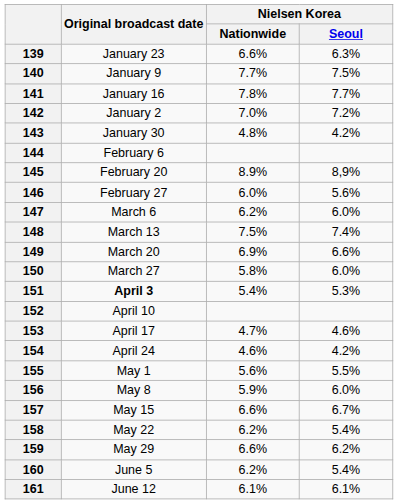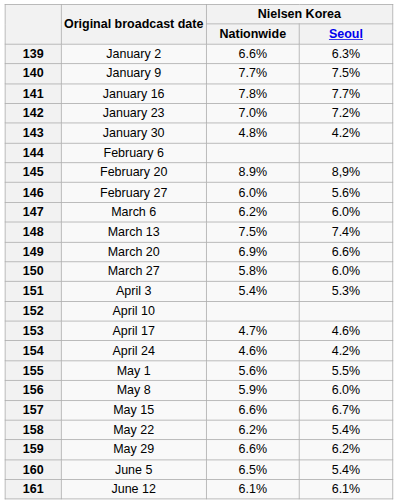 <table class="wikitable sortable" style="text-align:center; margin-left:auto; margin-right:auto">
 <tr>
 <th scope="col" rowspan="2" style="width:4em"></th>
 <th scope="col" rowspan="2">Original broadcast date</th>
 <th scope="col" colspan="2">Nielsen Korea</th>
 </tr>
 <tr>
 <th scope="col" style="width:7em">Nationwide</th>
 <th scope="col" style="width:7em"><a href='#'>Seoul</a></th>
 </tr>
 <tr>
 <th scope="col">139</th>
-<td>January 23</td>
+<td>January 2</td>
 <td>6.6% </td>
 <td>6.3% </td>
 </tr>
 <tr>
 <th scope="col">140</th>
 <td>January 9</td>
 <td>7.7% </td>
 <td>7.5% </td>
 </tr>
 <tr>
 <th scope="col">141</th>
 <td>January 16</td>
 <td>7.8% </td>
 <td>7.7% </td>
 </tr>
 <tr>
 <th scope="col">142</th>
-<td>January 2</td>
+<td>January 23</td>
 <td>7.0% </td>
 <td>7.2% </td>
 </tr>
 <tr>
 <th scope="col">143</th>
 <td>January 30</td>
 <td>4.8% </td>
 <td>4.2% </td>
 </tr>
 <tr>
 <th scope="col">144</th>
 <td>February 6</td>
 <td><strong></strong> </td>
 <td><strong></strong> </td>
 </tr>
 <tr>
 <th scope="col">145</th>
 <td>February 20</td>
 <td>8.9% </td>
 <td>8,9% </td>
 </tr>
 <tr>
 <th scope="col">146</th>
 <td>February 27</td>
 <td>6.0% </td>
 <td>5.6% </td>
 </tr>
 <tr>
 <th scope="col">147</th>
 <td>March 6</td>
 <td>6.2% </td>
 <td>6.0% </td>
 </tr>
 <tr>
 <th scope="col">148</th>
 <td>March 13</td>
 <td>7.5% </td>
 <td>7.4% </td>
 </tr>
 <tr>
 <th scope="col">149</th>
 <td>March 20</td>
 <td>6.9% </td>
 <td>6.6% </td>
 </tr>
 <tr>
 <th scope="col">150</th>
 <td>March 27</td>
 <td>5.8% </td>
 <td>6.0% </td>
 </tr>
 <tr>
 <th scope="col">151</th>
-<td><strong>April 3</strong></td>
+<td>April 3</td>
 <td>5.4% </td>
 <td>5.3% </td>
 </tr>
 <tr>
 <th scope="col">152</th>
 <td>April 10</td>
 <td><strong></strong> </td>
 <td><strong></strong> </td>
 </tr>
 <tr>
 <th scope="col">153</th>
 <td>April 17</td>
 <td>4.7% </td>
 <td>4.6% </td>
 </tr>
 <tr>
 <th scope="col">154</th>
 <td>April 24</td>
 <td>4.6% </td>
 <td>4.2% </td>
 </tr>
 <tr>
 <th scope="col">155</th>
 <td>May 1</td>
 <td>5.6% </td>
 <td>5.5% </td>
 </tr>
 <tr>
 <th scope="col">156</th>
 <td>May 8</td>
 <td>5.9% </td>
 <td>6.0% </td>
 </tr>
 <tr>
 <th scope="col">157</th>
 <td>May 15</td>
 <td>6.6% </td>
 <td>6.7% </td>
 </tr>
 <tr>
 <th scope="col">158</th>
 <td>May 22</td>
 <td>6.2% </td>
 <td>5.4% </td>
 </tr>
 <tr>
 <th scope="col">159</th>
 <td>May 29</td>
 <td>6.6% </td>
 <td>6.2% </td>
 </tr>
 <tr>
 <th scope="col">160</th>
 <td>June 5</td>
-<td>6.2% </td>
+<td>6.5% </td>
 <td>5.4% </td>
 </tr>
 <tr>
 <th scope="col">161</th>
 <td>June 12</td>
 <td>6.1% </td>
 <td>6.1% </td>
 </tr>
 </table>
